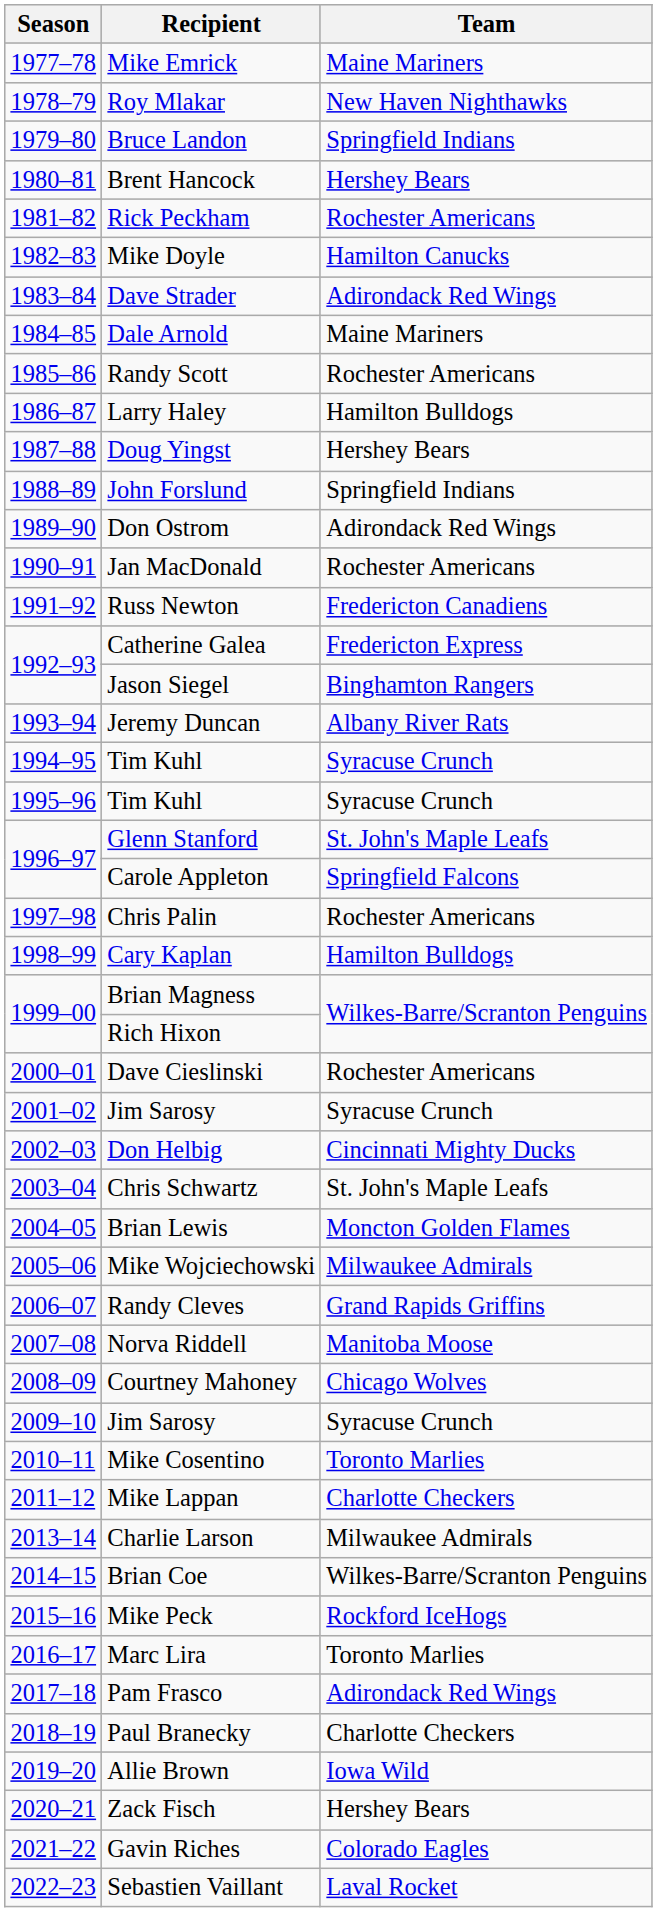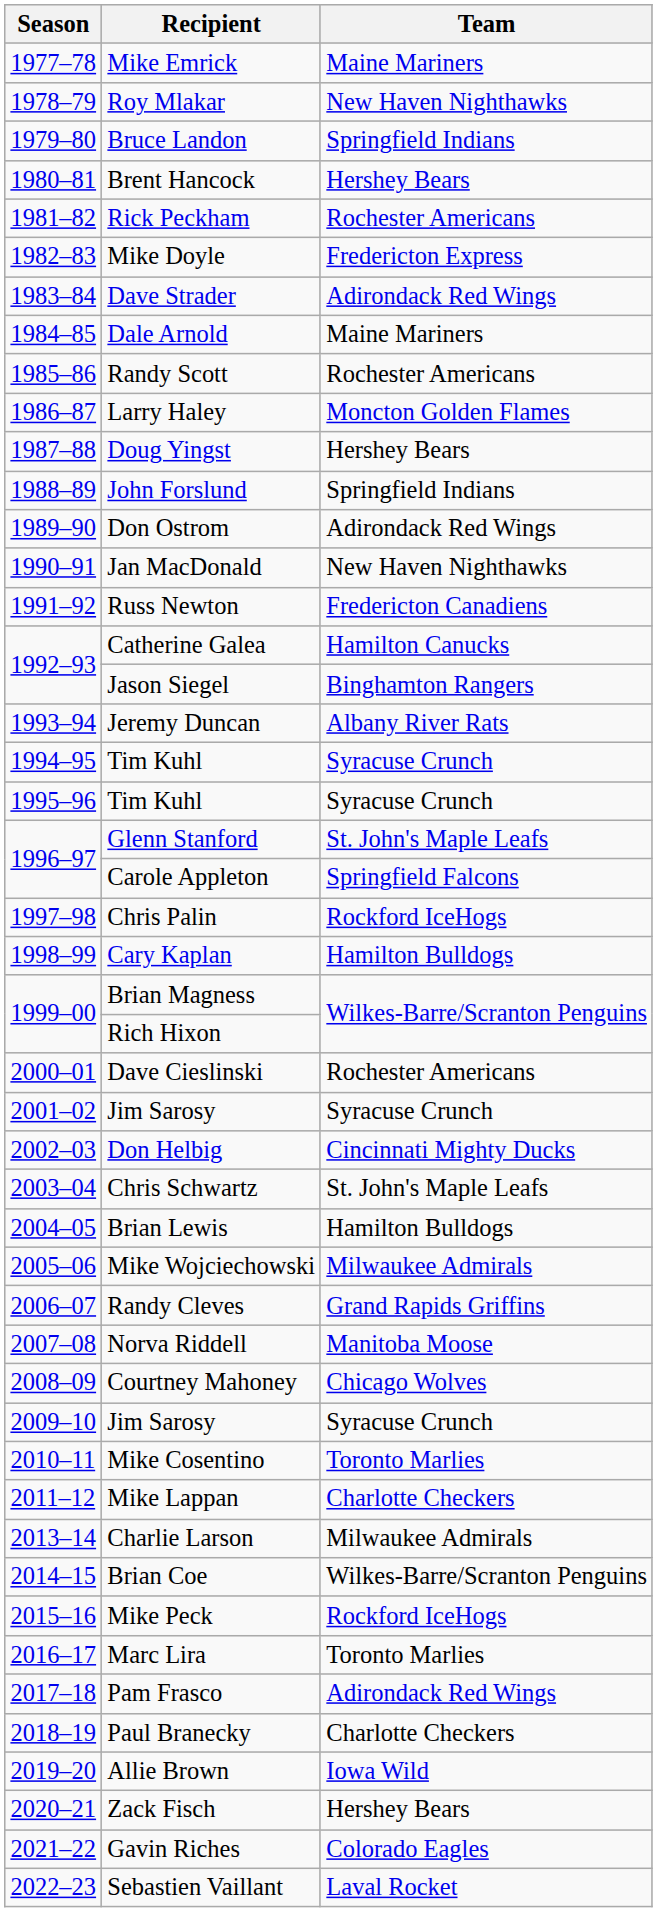 <table class="wikitable sortable">
 <tr>
 <th>Season</th>
 <th>Recipient</th>
 <th>Team</th>
 </tr>
 <tr>
 <td><a href='#'>1977–78</a></td>
 <td><a href='#'>Mike Emrick</a></td>
 <td><a href='#'>Maine Mariners</a></td>
 </tr>
 <tr>
 <td><a href='#'>1978–79</a></td>
 <td><a href='#'>Roy Mlakar</a></td>
 <td><a href='#'>New Haven Nighthawks</a></td>
 </tr>
 <tr>
 <td><a href='#'>1979–80</a></td>
 <td><a href='#'>Bruce Landon</a></td>
 <td><a href='#'>Springfield Indians</a></td>
 </tr>
 <tr>
 <td><a href='#'>1980–81</a></td>
 <td>Brent Hancock</td>
 <td><a href='#'>Hershey Bears</a></td>
 </tr>
 <tr>
 <td><a href='#'>1981–82</a></td>
 <td><a href='#'>Rick Peckham</a></td>
 <td><a href='#'>Rochester Americans</a></td>
 </tr>
 <tr>
 <td><a href='#'>1982–83</a></td>
 <td>Mike Doyle</td>
-<td><a href='#'>Hamilton Canucks</a></td>
+<td><a href='#'>Fredericton Express</a></td>
 </tr>
 <tr>
 <td><a href='#'>1983–84</a></td>
 <td><a href='#'>Dave Strader</a></td>
 <td><a href='#'>Adirondack Red Wings</a></td>
 </tr>
 <tr>
 <td><a href='#'>1984–85</a></td>
 <td><a href='#'>Dale Arnold</a></td>
 <td>Maine Mariners</td>
 </tr>
 <tr>
 <td><a href='#'>1985–86</a></td>
 <td>Randy Scott</td>
 <td>Rochester Americans</td>
 </tr>
 <tr>
 <td><a href='#'>1986–87</a></td>
 <td>Larry Haley</td>
-<td>Hamilton Bulldogs</td>
+<td><a href='#'>Moncton Golden Flames</a></td>
 </tr>
 <tr>
 <td><a href='#'>1987–88</a></td>
 <td><a href='#'>Doug Yingst</a></td>
 <td>Hershey Bears</td>
 </tr>
 <tr>
 <td><a href='#'>1988–89</a></td>
 <td><a href='#'>John Forslund</a></td>
 <td>Springfield Indians</td>
 </tr>
 <tr>
 <td><a href='#'>1989–90</a></td>
 <td>Don Ostrom</td>
 <td>Adirondack Red Wings</td>
 </tr>
 <tr>
 <td><a href='#'>1990–91</a></td>
 <td>Jan MacDonald</td>
-<td>Rochester Americans</td>
+<td>New Haven Nighthawks</td>
 </tr>
 <tr>
 <td><a href='#'>1991–92</a></td>
 <td>Russ Newton</td>
 <td><a href='#'>Fredericton Canadiens</a></td>
 </tr>
 <tr>
 <td rowspan=2><a href='#'>1992–93</a></td>
 <td>Catherine Galea</td>
-<td><a href='#'>Fredericton Express</a></td>
+<td><a href='#'>Hamilton Canucks</a></td>
 </tr>
 <tr>
 <td>Jason Siegel</td>
 <td><a href='#'>Binghamton Rangers</a></td>
 </tr>
 <tr>
 <td><a href='#'>1993–94</a></td>
 <td>Jeremy Duncan</td>
 <td><a href='#'>Albany River Rats</a></td>
 </tr>
 <tr>
 <td><a href='#'>1994–95</a></td>
 <td>Tim Kuhl</td>
 <td><a href='#'>Syracuse Crunch</a></td>
 </tr>
 <tr>
 <td><a href='#'>1995–96</a></td>
 <td>Tim Kuhl</td>
 <td>Syracuse Crunch</td>
 </tr>
 <tr>
 <td rowspan=2><a href='#'>1996–97</a></td>
 <td><a href='#'>Glenn Stanford</a></td>
 <td><a href='#'>St. John's Maple Leafs</a></td>
 </tr>
 <tr>
 <td>Carole Appleton</td>
 <td><a href='#'>Springfield Falcons</a></td>
 </tr>
 <tr>
 <td><a href='#'>1997–98</a></td>
 <td>Chris Palin</td>
-<td>Rochester Americans</td>
+<td><a href='#'>Rockford IceHogs</a></td>
 </tr>
 <tr>
 <td><a href='#'>1998–99</a></td>
 <td><a href='#'>Cary Kaplan</a></td>
 <td><a href='#'>Hamilton Bulldogs</a></td>
 </tr>
 <tr>
 <td rowspan=2><a href='#'>1999–00</a></td>
 <td>Brian Magness</td>
 <td rowspan=2><a href='#'>Wilkes-Barre/Scranton Penguins</a></td>
 </tr>
 <tr>
 <td>Rich Hixon</td>
 </tr>
 <tr>
 <td><a href='#'>2000–01</a></td>
 <td>Dave Cieslinski</td>
 <td>Rochester Americans</td>
 </tr>
 <tr>
 <td><a href='#'>2001–02</a></td>
 <td>Jim Sarosy</td>
 <td>Syracuse Crunch</td>
 </tr>
 <tr>
 <td><a href='#'>2002–03</a></td>
 <td><a href='#'>Don Helbig</a></td>
 <td><a href='#'>Cincinnati Mighty Ducks</a></td>
 </tr>
 <tr>
 <td><a href='#'>2003–04</a></td>
 <td>Chris Schwartz</td>
 <td>St. John's Maple Leafs</td>
 </tr>
 <tr>
 <td><a href='#'>2004–05</a></td>
 <td>Brian Lewis</td>
-<td><a href='#'>Moncton Golden Flames</a></td>
+<td>Hamilton Bulldogs</td>
 </tr>
 <tr>
 <td><a href='#'>2005–06</a></td>
 <td>Mike Wojciechowski</td>
 <td><a href='#'>Milwaukee Admirals</a></td>
 </tr>
 <tr>
 <td><a href='#'>2006–07</a></td>
 <td>Randy Cleves</td>
 <td><a href='#'>Grand Rapids Griffins</a></td>
 </tr>
 <tr>
 <td><a href='#'>2007–08</a></td>
 <td>Norva Riddell</td>
 <td><a href='#'>Manitoba Moose</a></td>
 </tr>
 <tr>
 <td><a href='#'>2008–09</a></td>
 <td>Courtney Mahoney</td>
 <td><a href='#'>Chicago Wolves</a></td>
 </tr>
 <tr>
 <td><a href='#'>2009–10</a></td>
 <td>Jim Sarosy</td>
 <td>Syracuse Crunch</td>
 </tr>
 <tr>
 <td><a href='#'>2010–11</a></td>
 <td>Mike Cosentino</td>
 <td><a href='#'>Toronto Marlies</a></td>
 </tr>
 <tr>
 <td><a href='#'>2011–12</a></td>
 <td>Mike Lappan</td>
 <td><a href='#'>Charlotte Checkers</a></td>
 </tr>
 <tr>
 <td><a href='#'>2013–14</a></td>
 <td>Charlie Larson</td>
 <td>Milwaukee Admirals</td>
 </tr>
 <tr>
 <td><a href='#'>2014–15</a></td>
 <td>Brian Coe</td>
 <td>Wilkes-Barre/Scranton Penguins</td>
 </tr>
 <tr>
 <td><a href='#'>2015–16</a></td>
 <td>Mike Peck</td>
 <td><a href='#'>Rockford IceHogs</a></td>
 </tr>
 <tr>
 <td><a href='#'>2016–17</a></td>
 <td>Marc Lira</td>
 <td>Toronto Marlies</td>
 </tr>
 <tr>
 <td><a href='#'>2017–18</a></td>
 <td>Pam Frasco</td>
 <td><a href='#'>Adirondack Red Wings</a></td>
 </tr>
 <tr>
 <td><a href='#'>2018–19</a></td>
 <td>Paul Branecky</td>
 <td>Charlotte Checkers</td>
 </tr>
 <tr>
 <td><a href='#'>2019–20</a></td>
 <td>Allie Brown</td>
 <td><a href='#'>Iowa Wild</a></td>
 </tr>
 <tr>
 <td><a href='#'>2020–21</a></td>
 <td>Zack Fisch</td>
 <td>Hershey Bears</td>
 </tr>
 <tr>
 <td><a href='#'>2021–22</a></td>
 <td>Gavin Riches</td>
 <td><a href='#'>Colorado Eagles</a></td>
 </tr>
 <tr>
 <td><a href='#'>2022–23</a></td>
 <td>Sebastien Vaillant</td>
 <td><a href='#'>Laval Rocket</a></td>
 </tr>
 </table>
